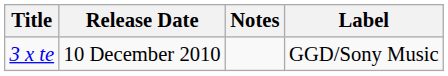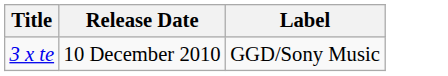 <table class="wikitable">
 <tr>
 <th>Title</th>
 <th>Release Date</th>
-<th>Notes</th>
 <th>Label</th>
 </tr>
 <tr>
 <td><em><a href='#'>3 x te</a></em></td>
 <td>10 December 2010</td>
-<td></td>
 <td>GGD/Sony Music</td>
 </tr>
 </table>
